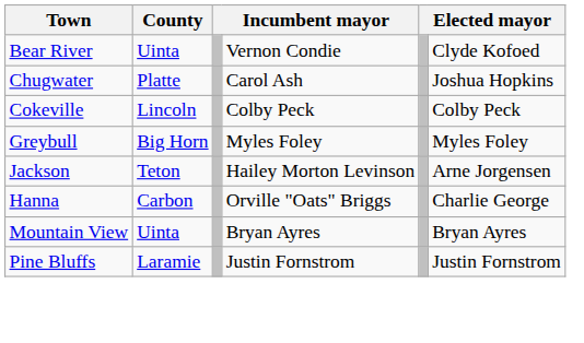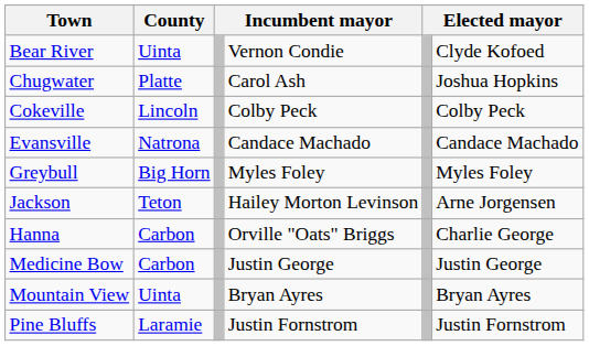 <table class="wikitable sortable">
 <tr>
 <th>Town</th>
 <th>County</th>
 <th colspan=2>Incumbent mayor</th>
 <th colspan=2>Elected mayor</th>
 </tr>
 <tr>
 <td><a href='#'>Bear River</a></td>
 <td><a href='#'>Uinta</a></td>
 <td style="background-color:#c0c0c0;"></td>
 <td>Vernon Condie</td>
 <td style="background-color:#c0c0c0;"></td>
 <td>Clyde Kofoed</td>
 </tr>
 <tr>
 <td><a href='#'>Chugwater</a></td>
 <td><a href='#'>Platte</a></td>
 <td style="background-color:#c0c0c0;"></td>
 <td>Carol Ash</td>
 <td style="background-color:#c0c0c0;"></td>
 <td>Joshua Hopkins</td>
 </tr>
 <tr>
 <td><a href='#'>Cokeville</a></td>
 <td><a href='#'>Lincoln</a></td>
 <td style="background-color:#c0c0c0;"></td>
 <td>Colby Peck</td>
 <td style="background-color:#c0c0c0;"></td>
 <td>Colby Peck</td>
 </tr>
 <tr>
+<td><a href='#'>Evansville</a></td>
+<td><a href='#'>Natrona</a></td>
+<td style="background-color:#c0c0c0;"></td>
+<td>Candace Machado</td>
+<td style="background-color:#c0c0c0;"></td>
+<td>Candace Machado</td>
+</tr>
+<tr>
 <td><a href='#'>Greybull</a></td>
 <td><a href='#'>Big Horn</a></td>
 <td style="background-color:#c0c0c0;"></td>
 <td>Myles Foley</td>
 <td style="background-color:#c0c0c0;"></td>
 <td>Myles Foley</td>
 </tr>
 <tr>
 <td><a href='#'>Jackson</a></td>
 <td><a href='#'>Teton</a></td>
 <td style="background-color:#c0c0c0;"></td>
 <td>Hailey Morton Levinson</td>
 <td style="background-color:#c0c0c0;"></td>
 <td>Arne Jorgensen</td>
 </tr>
 <tr>
 <td><a href='#'>Hanna</a></td>
 <td><a href='#'>Carbon</a></td>
 <td style="background-color:#c0c0c0;"></td>
 <td>Orville "Oats" Briggs</td>
 <td style="background-color:#c0c0c0;"></td>
 <td>Charlie George</td>
 </tr>
 <tr>
+<td><a href='#'>Medicine Bow</a></td>
+<td><a href='#'>Carbon</a></td>
+<td style="background-color:#c0c0c0;"></td>
+<td>Justin George</td>
+<td style="background-color:#c0c0c0;"></td>
+<td>Justin George</td>
+</tr>
+<tr>
 <td><a href='#'>Mountain View</a></td>
 <td><a href='#'>Uinta</a></td>
 <td style="background-color:#c0c0c0;"></td>
 <td>Bryan Ayres</td>
 <td style="background-color:#c0c0c0;"></td>
 <td>Bryan Ayres</td>
 </tr>
 <tr>
 <td><a href='#'>Pine Bluffs</a></td>
 <td><a href='#'>Laramie</a></td>
 <td style="background-color:#c0c0c0;"></td>
 <td>Justin Fornstrom</td>
 <td style="background-color:#c0c0c0;"></td>
 <td>Justin Fornstrom</td>
 </tr>
 </table>
